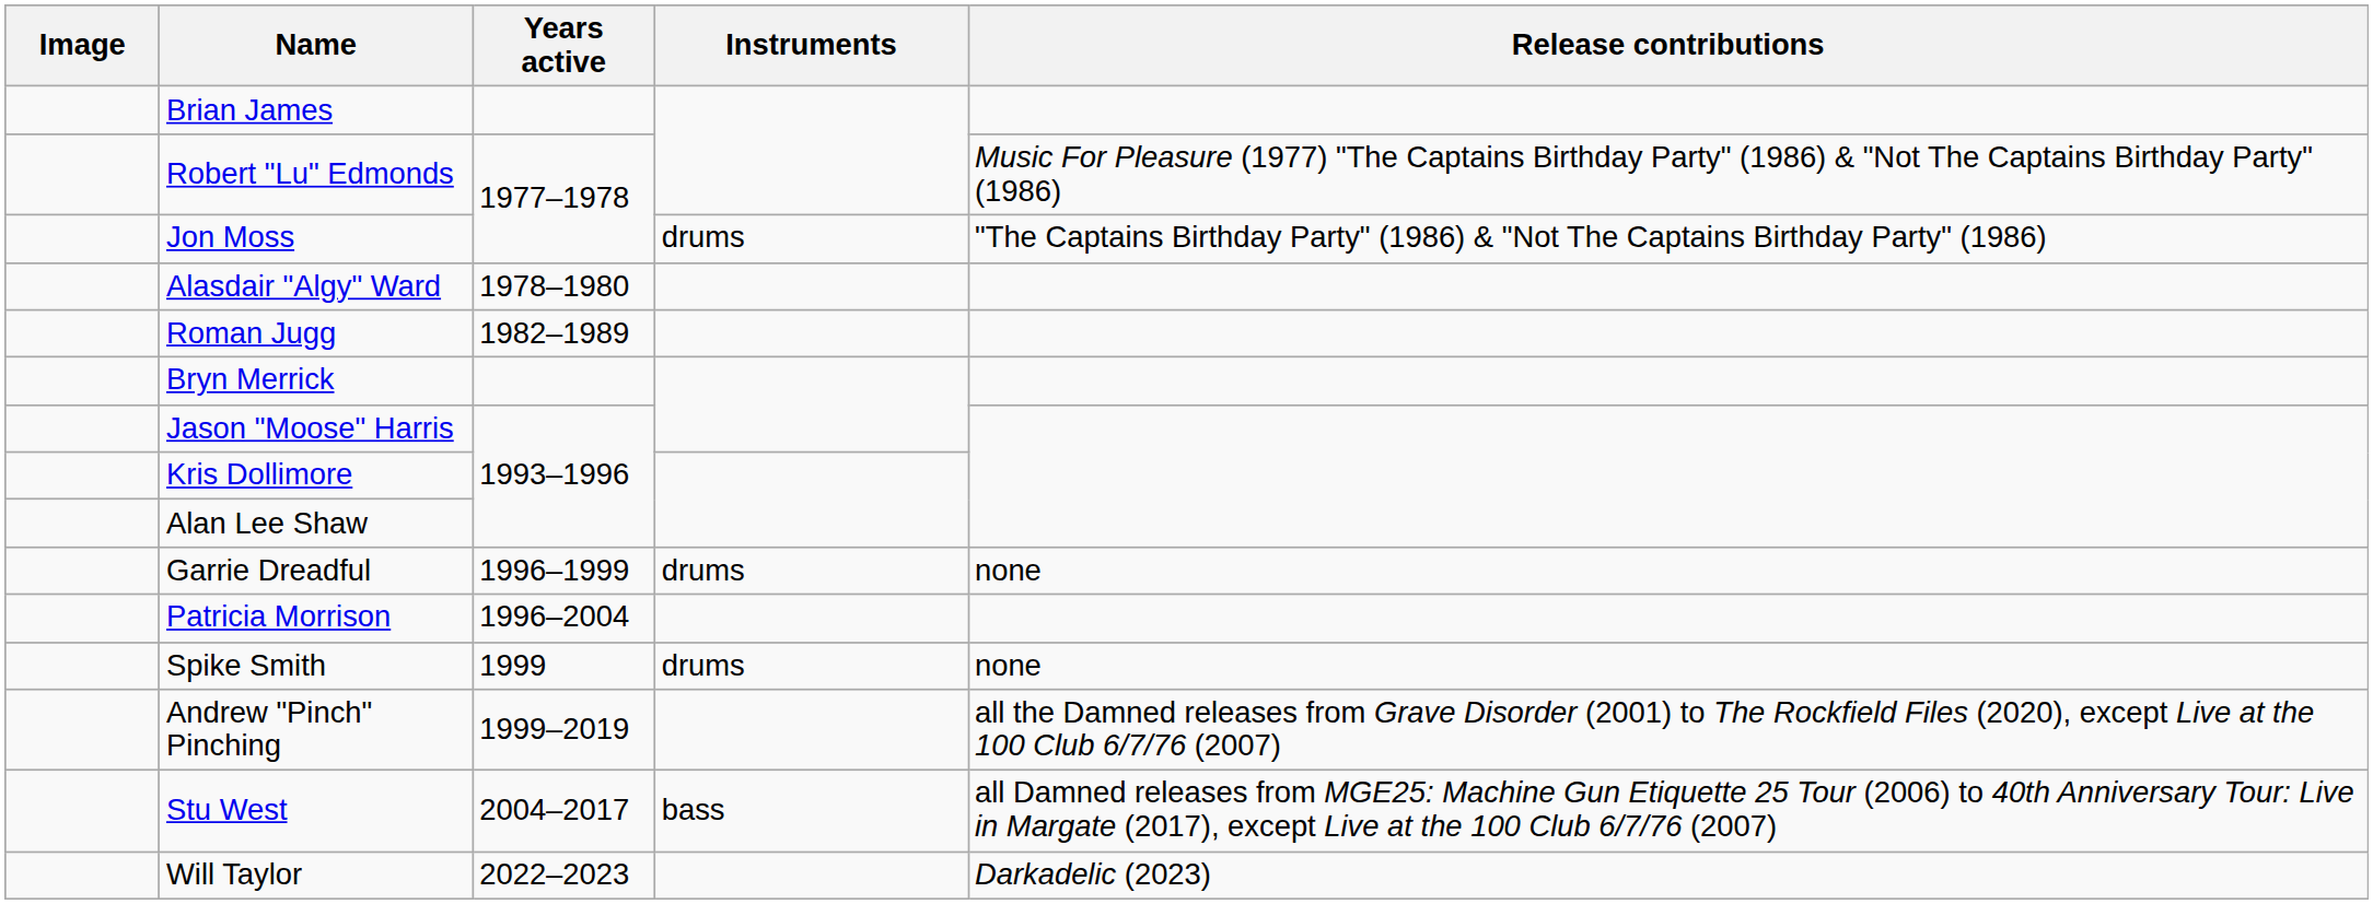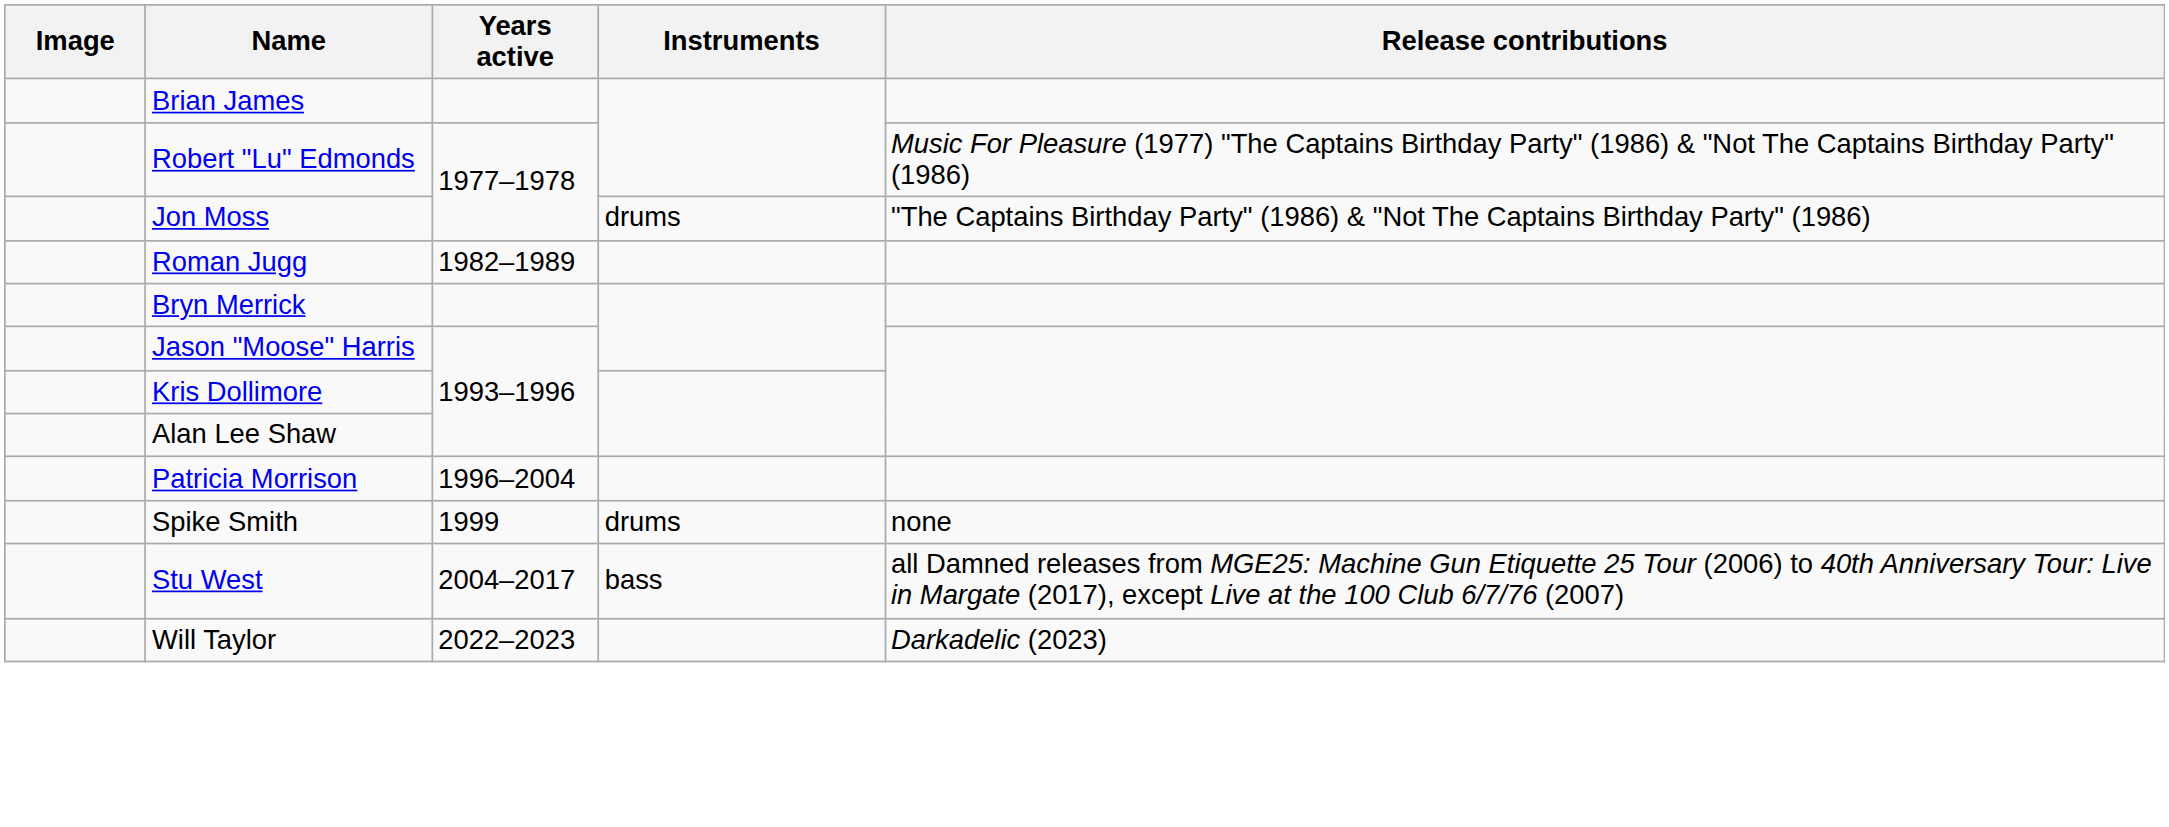 <table class="wikitable" border="1" width=100%>
 <tr>
 <th width="75">Image</th>
 <th width="160">Name</th>
 <th width="90">Years active</th>
 <th width="160">Instruments</th>
 <th>Release contributions</th>
 </tr>
 <tr>
 <td></td>
 <td><a href='#'>Brian James</a><br></td>
 <td></td>
 <td rowspan="2"></td>
 <td></td>
 </tr>
 <tr>
 <td></td>
 <td><a href='#'>Robert "Lu" Edmonds</a></td>
 <td rowspan="2">1977–1978</td>
 <td><em>Music For Pleasure</em> (1977) "The Captains Birthday Party" (1986) & "Not The Captains Birthday Party" (1986)</td>
 </tr>
 <tr>
 <td></td>
 <td><a href='#'>Jon Moss</a></td>
 <td>drums</td>
 <td>"The Captains Birthday Party" (1986) & "Not The Captains Birthday Party" (1986)</td>
-</tr>
-<tr>
-<td></td>
-<td><a href='#'>Alasdair "Algy" Ward</a></td>
-<td>1978–1980 </td>
-<td></td>
-<td></td>
 </tr>
 <tr>
 <td></td>
 <td><a href='#'>Roman Jugg</a></td>
 <td>1982–1989 </td>
 <td></td>
 <td></td>
 </tr>
 <tr>
 <td></td>
 <td><a href='#'>Bryn Merrick</a></td>
 <td></td>
 <td rowspan="2"></td>
 <td></td>
 </tr>
 <tr>
 <td></td>
 <td><a href='#'>Jason "Moose" Harris</a></td>
 <td rowspan="3">1993–1996</td>
 <td rowspan="3"></td>
 </tr>
 <tr>
 <td></td>
 <td><a href='#'>Kris Dollimore</a></td>
 <td rowspan="2"></td>
 </tr>
 <tr>
 <td></td>
 <td>Alan Lee Shaw</td>
 </tr>
 <tr>
 <td></td>
-<td>Garrie Dreadful<br></td>
-<td>1996–1999</td>
-<td>drums</td>
-<td>none</td>
-</tr>
-<tr>
-<td></td>
 <td><a href='#'>Patricia Morrison</a><br></td>
 <td>1996–2004</td>
 <td></td>
 <td></td>
 </tr>
 <tr>
 <td></td>
 <td>Spike Smith</td>
 <td>1999</td>
 <td>drums</td>
 <td>none</td>
-</tr>
-<tr>
-<td></td>
-<td>Andrew "Pinch" Pinching</td>
-<td>1999–2019</td>
-<td></td>
-<td>all the Damned releases from <em>Grave Disorder</em> (2001) to <em>The Rockfield Files</em> (2020), except <em>Live at the 100 Club 6/7/76</em> (2007)</td>
 </tr>
 <tr>
 <td></td>
 <td><a href='#'>Stu West</a></td>
 <td>2004–2017</td>
 <td>bass</td>
 <td>all Damned releases from <em>MGE25: Machine Gun Etiquette 25 Tour</em> (2006) to <em>40th Anniversary Tour: Live in Margate</em> (2017), except <em>Live at the 100 Club 6/7/76</em> (2007)</td>
 </tr>
 <tr>
 <td></td>
 <td>Will Taylor</td>
 <td>2022–2023</td>
 <td></td>
 <td><em>Darkadelic</em> (2023)</td>
 </tr>
 </table>
